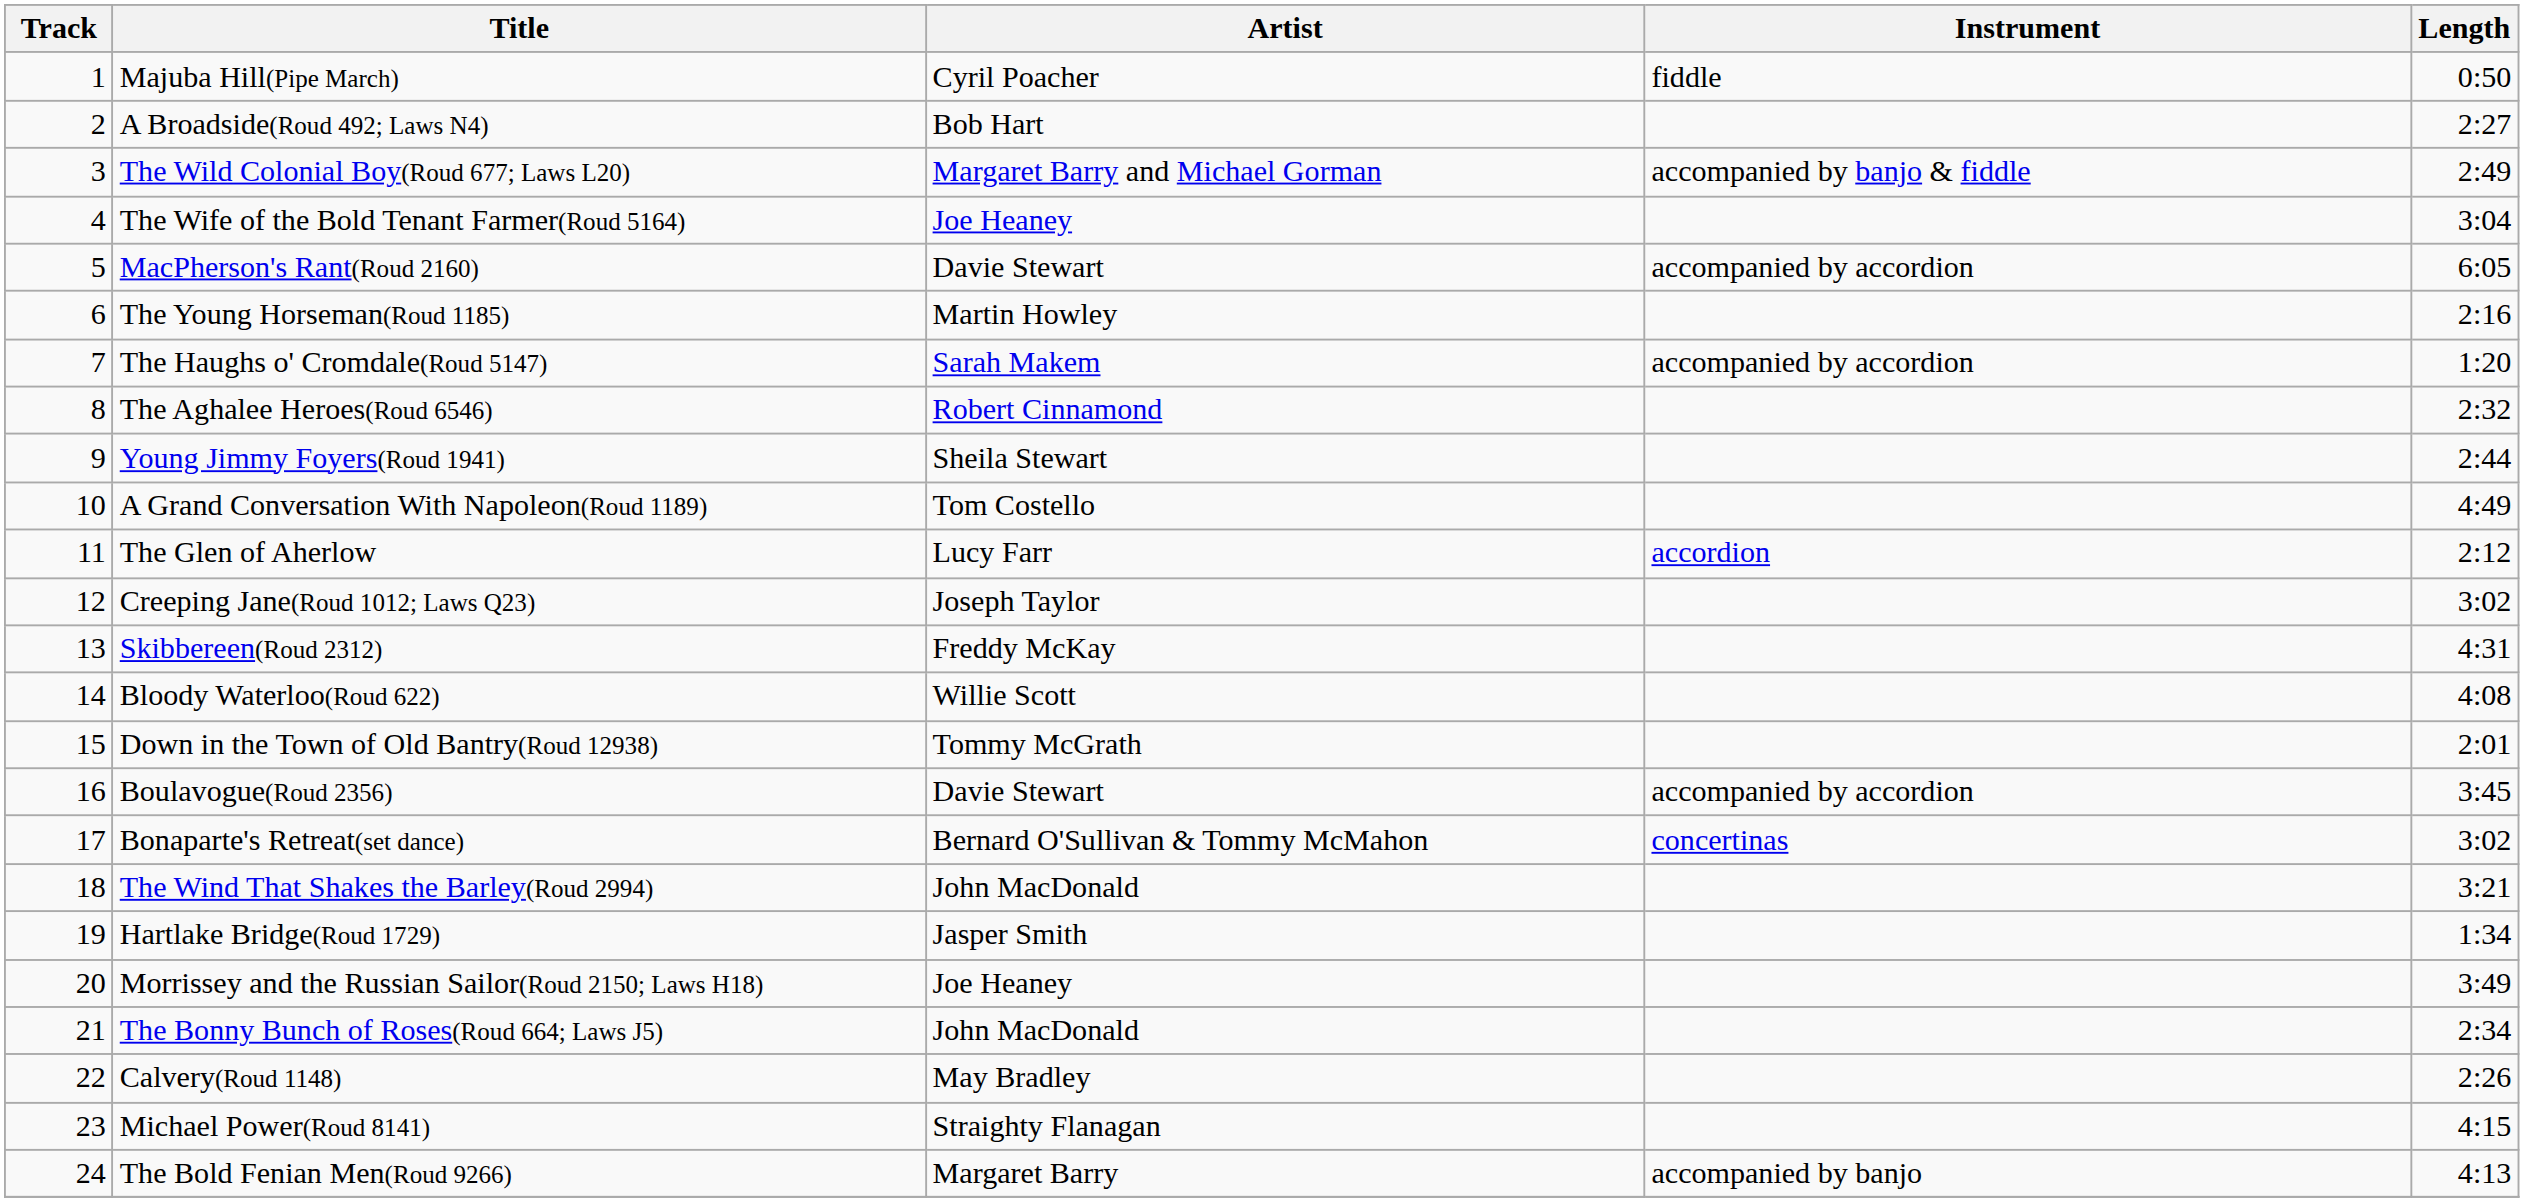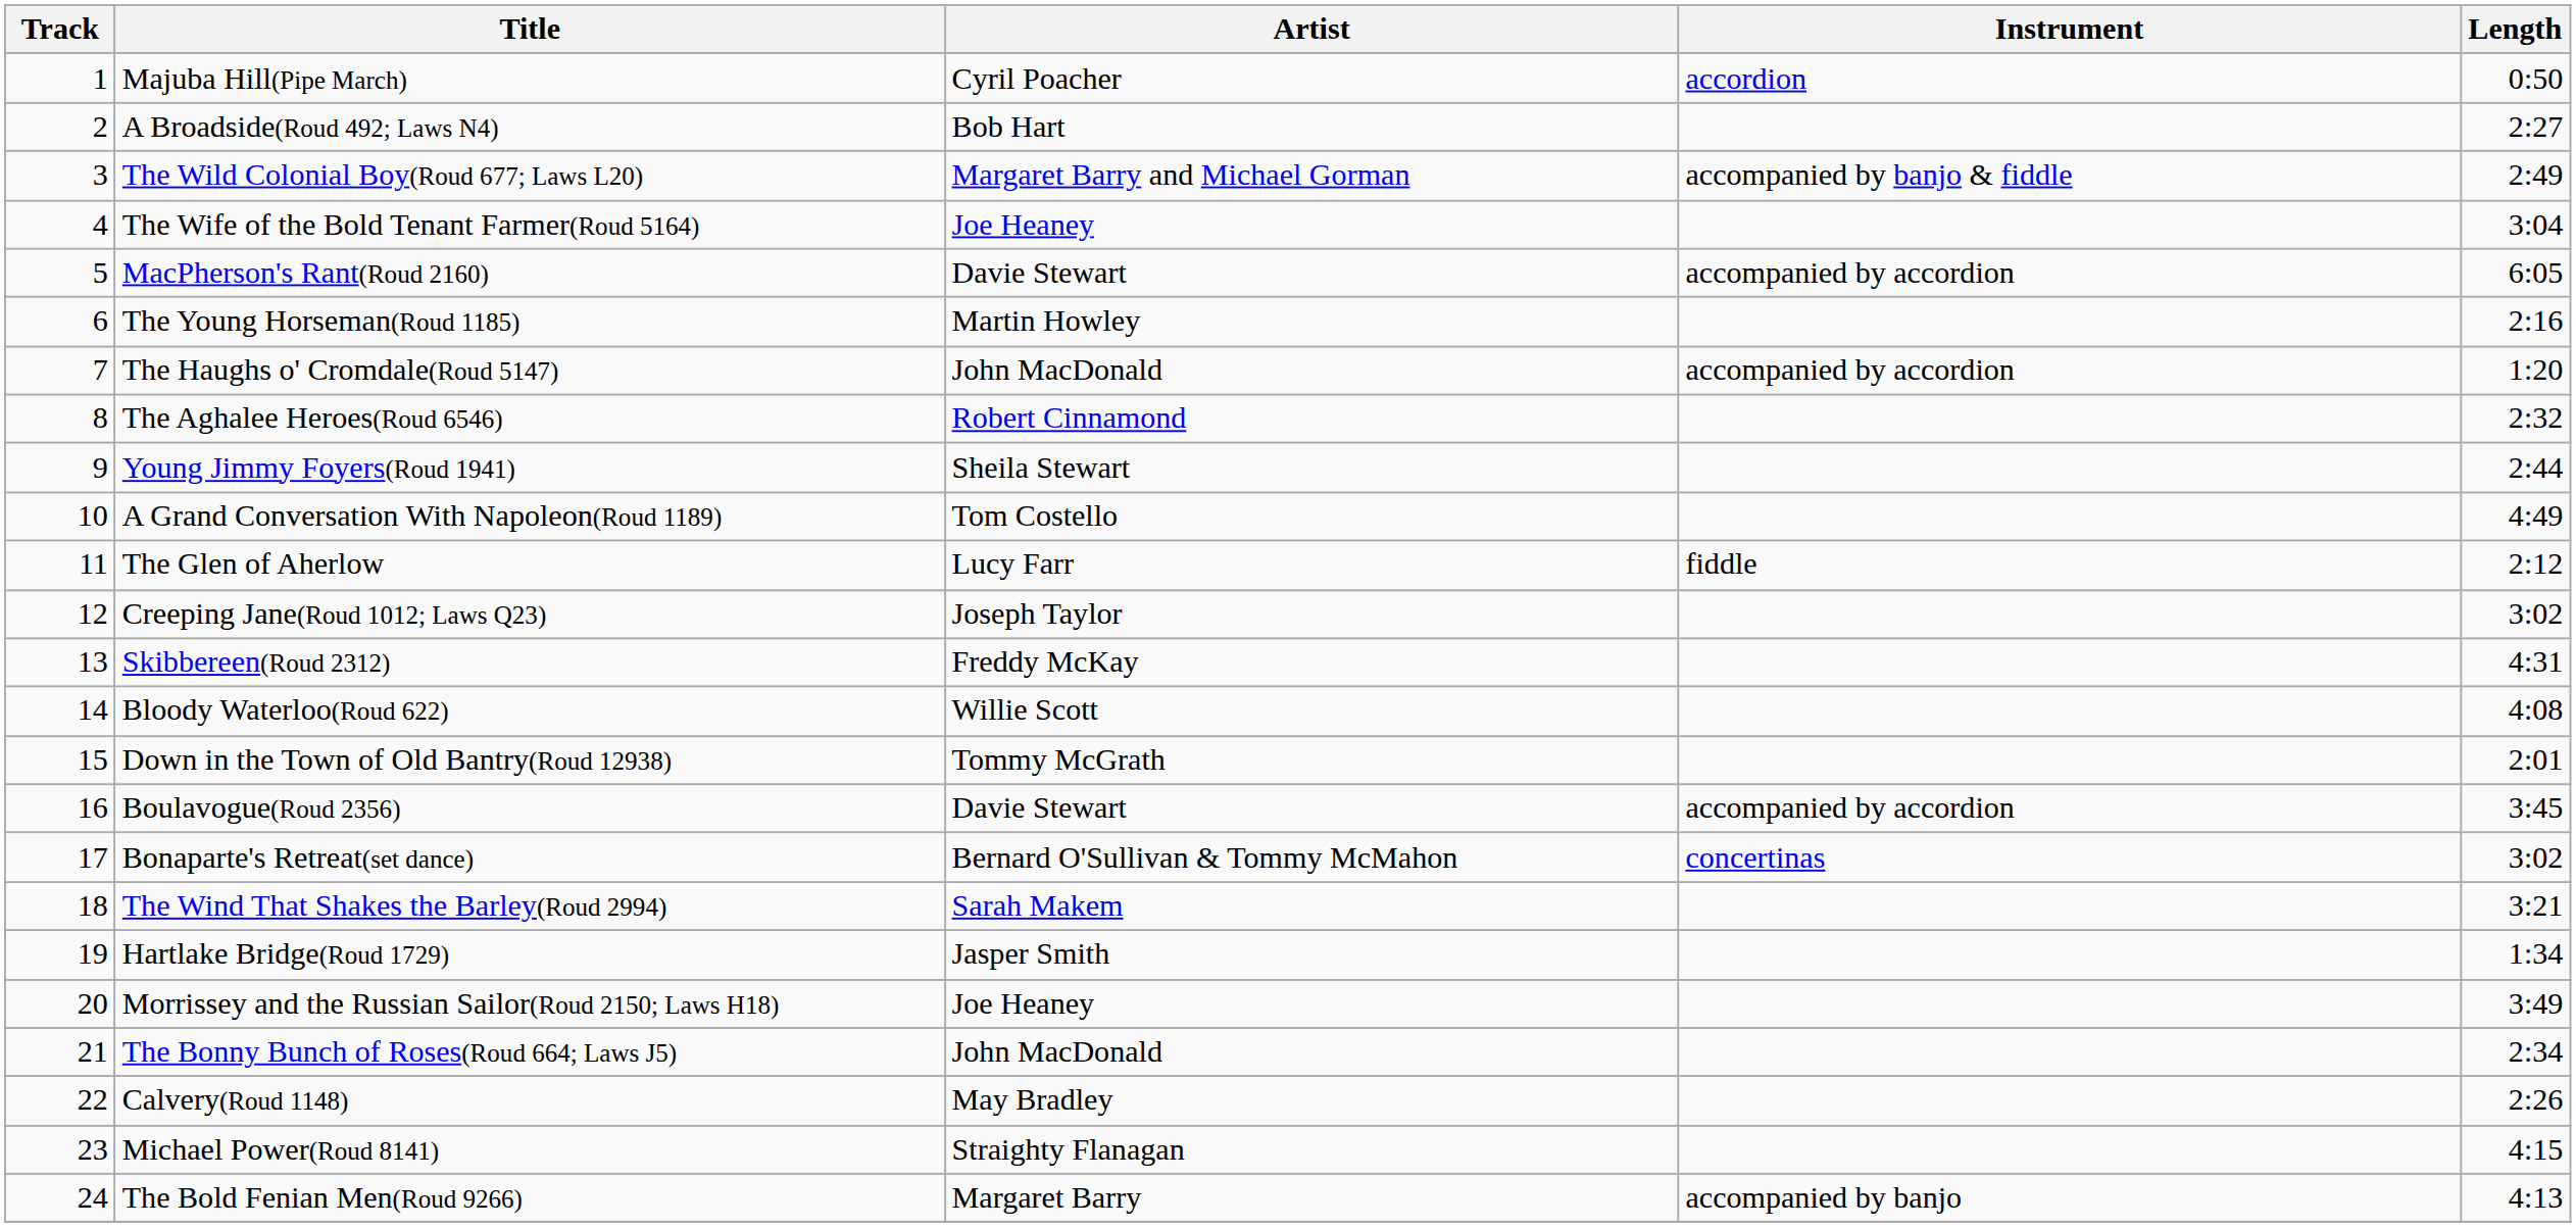 <table class="wikitable">
 <tr>
 <th style="width:  50px">Track</th>
 <th style="width: 425px">Title</th>
 <th style="width: 375px">Artist</th>
 <th style="width: 400px">Instrument</th>
 <th style="width:  50px">Length</th>
 </tr>
 <tr>
 <td style="text-align: right;">1</td>
 <td>Majuba Hill<small>(Pipe March)</small></td>
 <td>Cyril Poacher</td>
-<td>fiddle</td>
+<td><a href='#'>accordion</a></td>
 <td style="text-align: right;">0:50</td>
 </tr>
 <tr>
 <td style="text-align: right;">2</td>
 <td>A Broadside<small>(Roud 492; Laws N4)</small></td>
 <td>Bob Hart</td>
 <td></td>
 <td style="text-align: right;">2:27</td>
 </tr>
 <tr>
 <td style="text-align: right;">3</td>
 <td><a href='#'>The Wild Colonial Boy</a><small>(Roud 677; Laws L20)</small></td>
 <td><a href='#'>Margaret Barry</a> and <a href='#'>Michael Gorman</a></td>
 <td>accompanied by <a href='#'>banjo</a> & <a href='#'>fiddle</a></td>
 <td style="text-align: right;">2:49</td>
 </tr>
 <tr>
 <td style="text-align: right;">4</td>
 <td>The Wife of the Bold Tenant Farmer<small>(Roud 5164)</small></td>
 <td><a href='#'>Joe Heaney</a></td>
 <td></td>
 <td style="text-align: right;">3:04</td>
 </tr>
 <tr>
 <td style="text-align: right;">5</td>
 <td><a href='#'>MacPherson's Rant</a><small>(Roud 2160)</small></td>
 <td>Davie Stewart</td>
 <td>accompanied by accordion</td>
 <td style="text-align: right;">6:05</td>
 </tr>
 <tr>
 <td style="text-align: right;">6</td>
 <td>The Young Horseman<small>(Roud 1185)</small></td>
 <td>Martin Howley</td>
 <td></td>
 <td style="text-align: right;">2:16</td>
 </tr>
 <tr>
 <td style="text-align: right;">7</td>
 <td>The Haughs o' Cromdale<small>(Roud 5147)</small></td>
-<td><a href='#'>Sarah Makem</a></td>
+<td>John MacDonald</td>
 <td>accompanied by accordion</td>
 <td style="text-align: right;">1:20</td>
 </tr>
 <tr>
 <td style="text-align: right;">8</td>
 <td>The Aghalee Heroes<small>(Roud 6546)</small></td>
 <td><a href='#'>Robert Cinnamond</a></td>
 <td></td>
 <td style="text-align: right;">2:32</td>
 </tr>
 <tr>
 <td style="text-align: right;">9</td>
 <td><a href='#'>Young Jimmy Foyers</a><small>(Roud 1941)</small></td>
 <td>Sheila Stewart</td>
 <td></td>
 <td style="text-align: right;">2:44</td>
 </tr>
 <tr>
 <td style="text-align: right;">10</td>
 <td>A Grand Conversation With Napoleon<small>(Roud 1189)</small></td>
 <td>Tom Costello</td>
 <td></td>
 <td style="text-align: right;">4:49</td>
 </tr>
 <tr>
 <td style="text-align: right;">11</td>
 <td>The Glen of Aherlow</td>
 <td>Lucy Farr</td>
-<td><a href='#'>accordion</a></td>
+<td>fiddle</td>
 <td style="text-align: right;">2:12</td>
 </tr>
 <tr>
 <td style="text-align: right;">12</td>
 <td>Creeping Jane<small>(Roud 1012; Laws Q23)</small></td>
 <td>Joseph Taylor</td>
 <td></td>
 <td style="text-align: right;">3:02</td>
 </tr>
 <tr>
 <td style="text-align: right;">13</td>
 <td><a href='#'>Skibbereen</a><small>(Roud 2312)</small></td>
 <td>Freddy McKay</td>
 <td></td>
 <td style="text-align: right;">4:31</td>
 </tr>
 <tr>
 <td style="text-align: right;">14</td>
 <td>Bloody Waterloo<small>(Roud 622)</small></td>
 <td>Willie Scott</td>
 <td></td>
 <td style="text-align: right;">4:08</td>
 </tr>
 <tr>
 <td style="text-align: right;">15</td>
 <td>Down in the Town of Old Bantry<small>(Roud 12938)</small></td>
 <td>Tommy McGrath</td>
 <td></td>
 <td style="text-align: right;">2:01</td>
 </tr>
 <tr>
 <td style="text-align: right;">16</td>
 <td>Boulavogue<small>(Roud 2356)</small></td>
 <td>Davie Stewart</td>
 <td>accompanied by accordion</td>
 <td style="text-align: right;">3:45</td>
 </tr>
 <tr>
 <td style="text-align: right;">17</td>
 <td>Bonaparte's Retreat<small>(set dance)</small></td>
 <td>Bernard O'Sullivan & Tommy McMahon</td>
 <td><a href='#'>concertinas</a></td>
 <td style="text-align: right;">3:02</td>
 </tr>
 <tr>
 <td style="text-align: right;">18</td>
 <td><a href='#'>The Wind That Shakes the Barley</a><small>(Roud 2994)</small></td>
-<td>John MacDonald</td>
+<td><a href='#'>Sarah Makem</a></td>
 <td></td>
 <td style="text-align: right;">3:21</td>
 </tr>
 <tr>
 <td style="text-align: right;">19</td>
 <td>Hartlake Bridge<small>(Roud 1729)</small></td>
 <td>Jasper Smith</td>
 <td></td>
 <td style="text-align: right;">1:34</td>
 </tr>
 <tr>
 <td style="text-align: right;">20</td>
 <td>Morrissey and the Russian Sailor<small>(Roud 2150; Laws H18)</small></td>
 <td>Joe Heaney</td>
 <td></td>
 <td style="text-align: right;">3:49</td>
 </tr>
 <tr>
 <td style="text-align: right;">21</td>
 <td><a href='#'>The Bonny Bunch of Roses</a><small>(Roud 664; Laws J5)</small></td>
 <td>John MacDonald</td>
 <td></td>
 <td style="text-align: right;">2:34</td>
 </tr>
 <tr>
 <td style="text-align: right;">22</td>
 <td>Calvery<small>(Roud 1148)</small></td>
 <td>May Bradley</td>
 <td></td>
 <td style="text-align: right;">2:26</td>
 </tr>
 <tr>
 <td style="text-align: right;">23</td>
 <td>Michael Power<small>(Roud 8141)</small></td>
 <td>Straighty Flanagan</td>
 <td></td>
 <td style="text-align: right;">4:15</td>
 </tr>
 <tr>
 <td style="text-align: right;">24</td>
 <td>The Bold Fenian Men<small>(Roud 9266)</small></td>
 <td>Margaret Barry</td>
 <td>accompanied by banjo</td>
 <td style="text-align: right;">4:13</td>
 </tr>
 <tr>
 </tr>
 </table>
